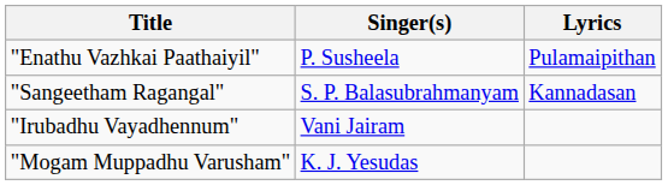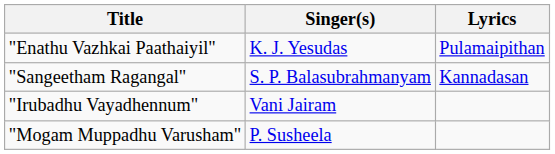 <table class="wikitable">
 <tr>
 <th>Title</th>
 <th>Singer(s)</th>
 <th>Lyrics</th>
 </tr>
 <tr>
 <td>"Enathu Vazhkai Paathaiyil"</td>
-<td><a href='#'>P. Susheela</a></td>
+<td><a href='#'>K. J. Yesudas</a></td>
 <td><a href='#'>Pulamaipithan</a></td>
 </tr>
 <tr>
 <td>"Sangeetham Ragangal"</td>
 <td><a href='#'>S. P. Balasubrahmanyam</a></td>
 <td><a href='#'>Kannadasan</a></td>
 </tr>
 <tr>
 <td>"Irubadhu Vayadhennum"</td>
 <td><a href='#'>Vani Jairam</a></td>
 <td></td>
 </tr>
 <tr>
 <td>"Mogam Muppadhu Varusham"</td>
-<td><a href='#'>K. J. Yesudas</a></td>
+<td><a href='#'>P. Susheela</a></td>
 <td></td>
 </tr>
 </table>
